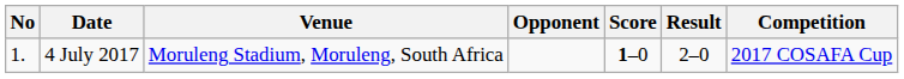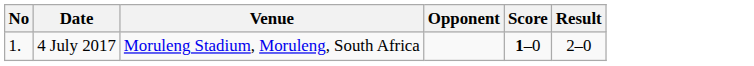 <table class="wikitable" style="font-size:85%;">
 <tr>
 <th>No</th>
 <th>Date</th>
 <th>Venue</th>
 <th>Opponent</th>
 <th>Score</th>
 <th>Result</th>
-<th>Competition</th>
 </tr>
 <tr>
 <td>1.</td>
 <td>4 July 2017</td>
 <td><a href='#'>Moruleng Stadium</a>, <a href='#'>Moruleng</a>, South Africa</td>
 <td></td>
 <td align=center><strong>1</strong>–0</td>
 <td align=center>2–0</td>
-<td><a href='#'>2017 COSAFA Cup</a></td>
 </tr>
 </table>
